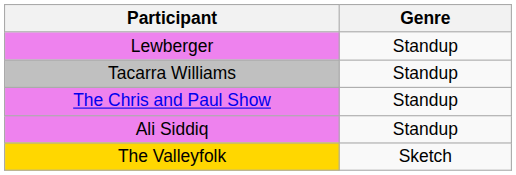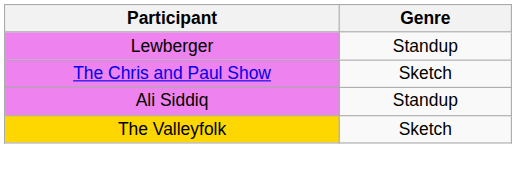 <table class="wikitable" style="text-align:center;">
 <tr>
 <th scope="col" style="width: 300px;">Participant</th>
 <th scope="col" style="width: 150px;">Genre</th>
 </tr>
 <tr>
 <td bgcolor=violet>Lewberger</td>
 <td>Standup</td>
 </tr>
 <tr>
-<td bgcolor=silver>Tacarra Williams</td>
-<td>Standup</td>
-</tr>
-<tr>
 <td bgcolor=violet><a href='#'>The Chris and Paul Show</a></td>
-<td>Standup</td>
+<td>Sketch</td>
 </tr>
 <tr>
 <td bgcolor=violet>Ali Siddiq</td>
 <td>Standup</td>
 </tr>
 <tr>
 <td bgcolor=gold>The Valleyfolk</td>
 <td>Sketch</td>
 </tr>
 </table>
